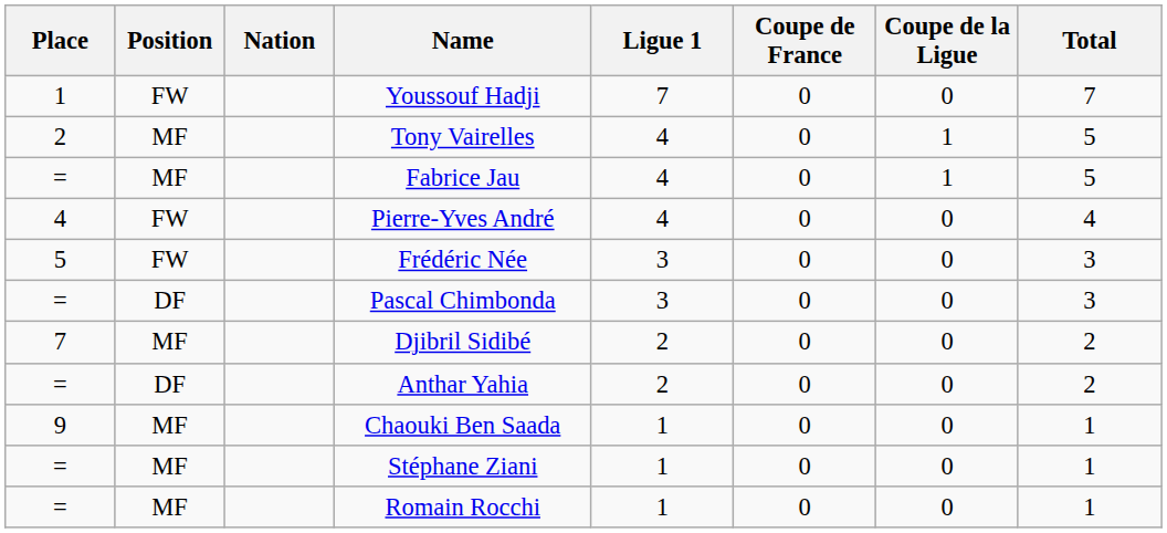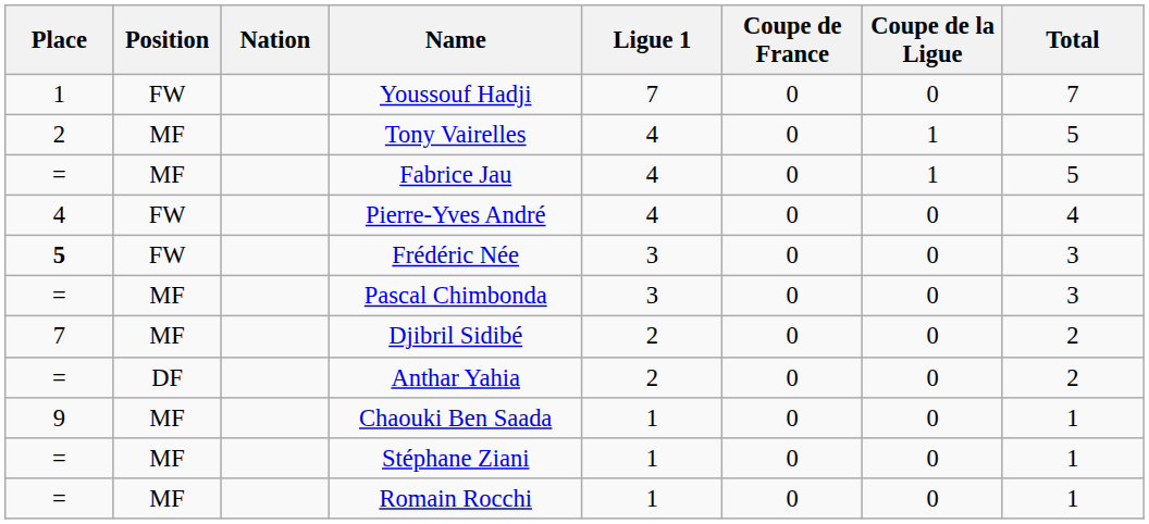 <table class="wikitable" style="font-size: 95%; text-align: center;">
 <tr>
 <th width=60>Place</th>
 <th width=60>Position</th>
 <th width=60>Nation</th>
 <th width=150>Name</th>
 <th width=80>Ligue 1</th>
 <th width=80>Coupe de France</th>
 <th width=80>Coupe de la Ligue</th>
 <th width=80>Total</th>
 </tr>
 <tr>
 <td>1</td>
 <td>FW</td>
 <td></td>
 <td><a href='#'>Youssouf Hadji</a></td>
 <td>7</td>
 <td>0</td>
 <td>0</td>
 <td>7</td>
 </tr>
 <tr>
 <td>2</td>
 <td>MF</td>
 <td></td>
 <td><a href='#'>Tony Vairelles</a></td>
 <td>4</td>
 <td>0</td>
 <td>1</td>
 <td>5</td>
 </tr>
 <tr>
 <td>=</td>
 <td>MF</td>
 <td></td>
 <td><a href='#'>Fabrice Jau</a></td>
 <td>4</td>
 <td>0</td>
 <td>1</td>
 <td>5</td>
 </tr>
 <tr>
 <td>4</td>
 <td>FW</td>
 <td></td>
 <td><a href='#'>Pierre-Yves André</a></td>
 <td>4</td>
 <td>0</td>
 <td>0</td>
 <td>4</td>
 </tr>
 <tr>
-<td>5</td>
+<td><strong>5</strong></td>
 <td>FW</td>
 <td></td>
 <td><a href='#'>Frédéric Née</a></td>
 <td>3</td>
 <td>0</td>
 <td>0</td>
 <td>3</td>
 </tr>
 <tr>
 <td>=</td>
-<td>DF</td>
+<td>MF</td>
 <td></td>
 <td><a href='#'>Pascal Chimbonda</a></td>
 <td>3</td>
 <td>0</td>
 <td>0</td>
 <td>3</td>
 </tr>
 <tr>
 <td>7</td>
 <td>MF</td>
 <td></td>
 <td><a href='#'>Djibril Sidibé</a></td>
 <td>2</td>
 <td>0</td>
 <td>0</td>
 <td>2</td>
 </tr>
 <tr>
 <td>=</td>
 <td>DF</td>
 <td></td>
 <td><a href='#'>Anthar Yahia</a></td>
 <td>2</td>
 <td>0</td>
 <td>0</td>
 <td>2</td>
 </tr>
 <tr>
 <td>9</td>
 <td>MF</td>
 <td></td>
 <td><a href='#'>Chaouki Ben Saada</a></td>
 <td>1</td>
 <td>0</td>
 <td>0</td>
 <td>1</td>
 </tr>
 <tr>
 <td>=</td>
 <td>MF</td>
 <td></td>
 <td><a href='#'>Stéphane Ziani</a></td>
 <td>1</td>
 <td>0</td>
 <td>0</td>
 <td>1</td>
 </tr>
 <tr>
 <td>=</td>
 <td>MF</td>
 <td></td>
 <td><a href='#'>Romain Rocchi</a></td>
 <td>1</td>
 <td>0</td>
 <td>0</td>
 <td>1</td>
 </tr>
 </table>
